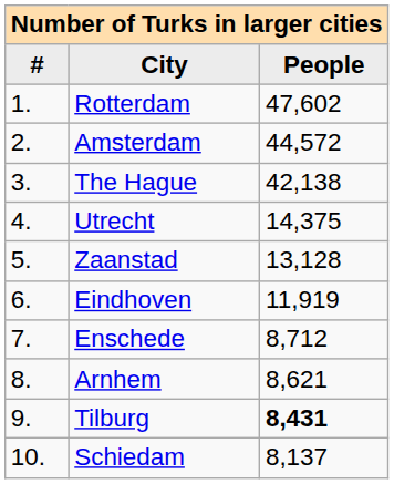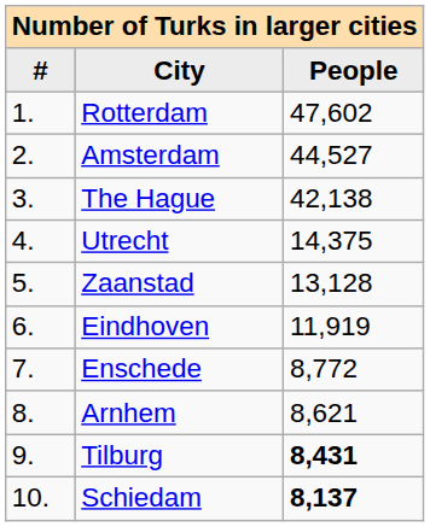 <table class="wikitable">
 <tr>
 <td colspan="10"  style="text-align:center; background:#ffdead;"><strong>Number of Turks in larger cities </strong></td>
 </tr>
 <tr style="background:#ddd;">
 <th style="background:#ececec;">#</th>
 <th style="background:#ececec;">City</th>
 <th style="background:#ececec;">People</th>
 </tr>
 <tr style="text-align:left;">
 <td>1.</td>
 <td><a href='#'>Rotterdam</a></td>
 <td>47,602</td>
 </tr>
 <tr style="text-align:left;">
 <td>2.</td>
 <td><a href='#'>Amsterdam</a></td>
-<td>44,572</td>
+<td>44,527</td>
 </tr>
 <tr style="text-align:left;">
 <td>3.</td>
 <td><a href='#'>The Hague</a></td>
 <td>42,138</td>
 </tr>
 <tr style="text-align:left;">
 <td>4.</td>
 <td><a href='#'>Utrecht</a></td>
 <td>14,375</td>
 </tr>
 <tr style="text-align:left;">
 <td>5.</td>
 <td><a href='#'>Zaanstad</a></td>
 <td>13,128</td>
 </tr>
 <tr style="text-align:left;">
 <td>6.</td>
 <td><a href='#'>Eindhoven</a></td>
 <td>11,919</td>
 </tr>
 <tr style="text-align:left;">
 <td>7.</td>
 <td><a href='#'>Enschede</a></td>
-<td>8,712</td>
+<td>8,772</td>
 </tr>
 <tr style="text-align:left;">
 <td>8.</td>
 <td><a href='#'>Arnhem</a></td>
 <td>8,621</td>
 </tr>
 <tr style="text-align:left;">
 <td>9.</td>
 <td><a href='#'>Tilburg</a></td>
 <td><strong>8,431</strong></td>
 </tr>
 <tr style="text-align:left;">
 <td>10.</td>
 <td><a href='#'>Schiedam</a></td>
-<td>8,137</td>
+<td><strong>8,137</strong></td>
 </tr>
 </table>
